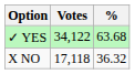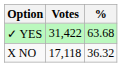 <table class="wikitable">
 <tr>
 <th>Option</th>
 <th>Votes</th>
 <th>%</th>
 </tr>
 <tr>
 <td style=background:#bbf8be>✓ YES</td>
-<td style=background:#bbf8be>34,122</td>
+<td style=background:#bbf8be>31,422</td>
 <td style=background:#bbf8be>63.68</td>
 </tr>
 <tr>
 <td>X NO</td>
 <td>17,118</td>
 <td>36.32</td>
 </tr>
 </table>
